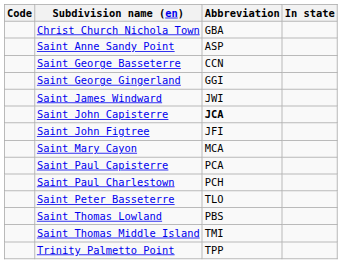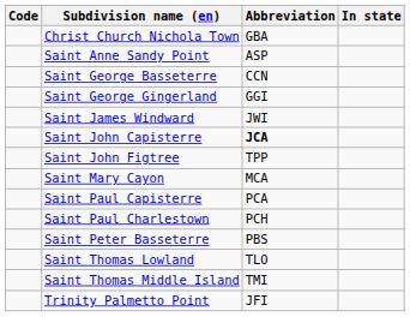 <table class="wikitable sortable">
 <tr>
 <th>Code</th>
 <th>Subdivision name (<a href='#'>en</a>)</th>
 <th>Abbreviation<br></th>
 <th>In state</th>
 </tr>
 <tr>
 <td></td>
 <td><a href='#'>Christ Church Nichola Town</a></td>
 <td>GBA</td>
 <td><a href='#'></a></td>
 </tr>
 <tr>
 <td></td>
 <td><a href='#'>Saint Anne Sandy Point</a></td>
 <td>ASP</td>
 <td><a href='#'></a></td>
 </tr>
 <tr>
 <td></td>
 <td><a href='#'>Saint George Basseterre</a></td>
 <td>CCN</td>
 <td><a href='#'></a></td>
 </tr>
 <tr>
 <td></td>
 <td><a href='#'>Saint George Gingerland</a></td>
 <td>GGI</td>
 <td><a href='#'></a></td>
 </tr>
 <tr>
 <td></td>
 <td><a href='#'>Saint James Windward</a></td>
 <td>JWI</td>
 <td><a href='#'></a></td>
 </tr>
 <tr>
 <td></td>
 <td><a href='#'>Saint John Capisterre</a></td>
 <td><strong>JCA</strong></td>
 <td><a href='#'></a></td>
 </tr>
 <tr>
 <td></td>
 <td><a href='#'>Saint John Figtree</a></td>
-<td>JFI</td>
+<td>TPP</td>
 <td><a href='#'></a></td>
 </tr>
 <tr>
 <td></td>
 <td><a href='#'>Saint Mary Cayon</a></td>
 <td>MCA</td>
 <td><a href='#'></a></td>
 </tr>
 <tr>
 <td></td>
 <td><a href='#'>Saint Paul Capisterre</a></td>
 <td>PCA</td>
 <td><a href='#'></a></td>
 </tr>
 <tr>
 <td></td>
 <td><a href='#'>Saint Paul Charlestown</a></td>
 <td>PCH</td>
 <td><a href='#'></a></td>
 </tr>
 <tr>
 <td></td>
 <td><a href='#'>Saint Peter Basseterre</a></td>
-<td>TLO</td>
+<td>PBS</td>
 <td><a href='#'></a></td>
 </tr>
 <tr>
 <td></td>
 <td><a href='#'>Saint Thomas Lowland</a></td>
-<td>PBS</td>
+<td>TLO</td>
 <td><a href='#'></a></td>
 </tr>
 <tr>
 <td></td>
 <td><a href='#'>Saint Thomas Middle Island</a></td>
 <td>TMI</td>
 <td><a href='#'></a></td>
 </tr>
 <tr>
 <td></td>
 <td><a href='#'>Trinity Palmetto Point</a></td>
-<td>TPP</td>
+<td>JFI</td>
 <td><a href='#'></a></td>
 </tr>
 </table>
